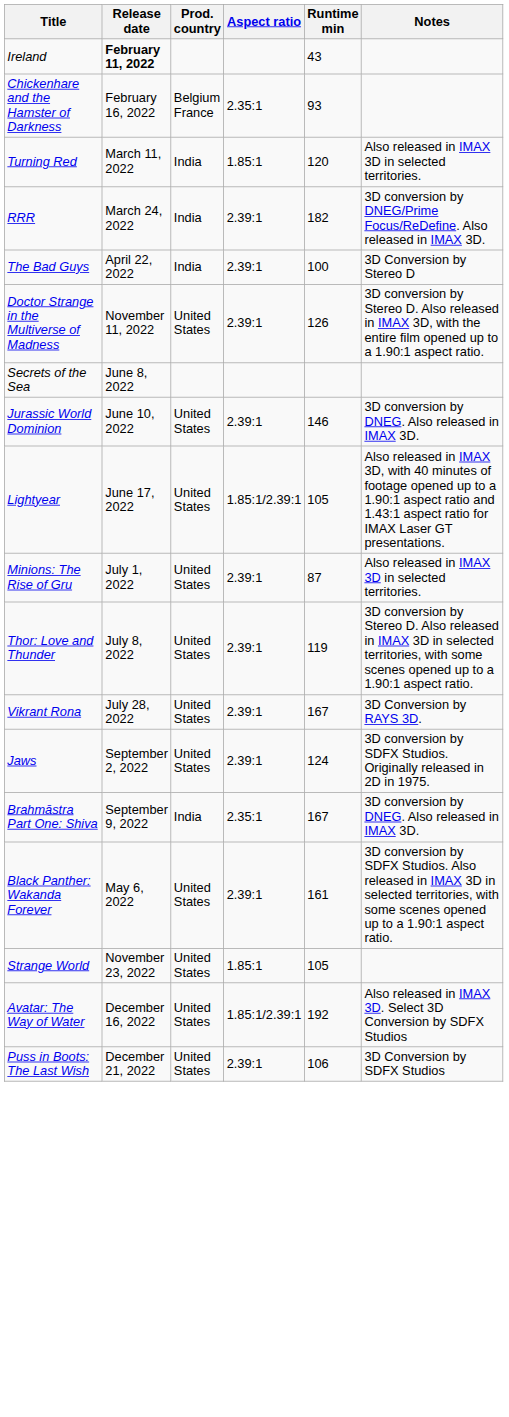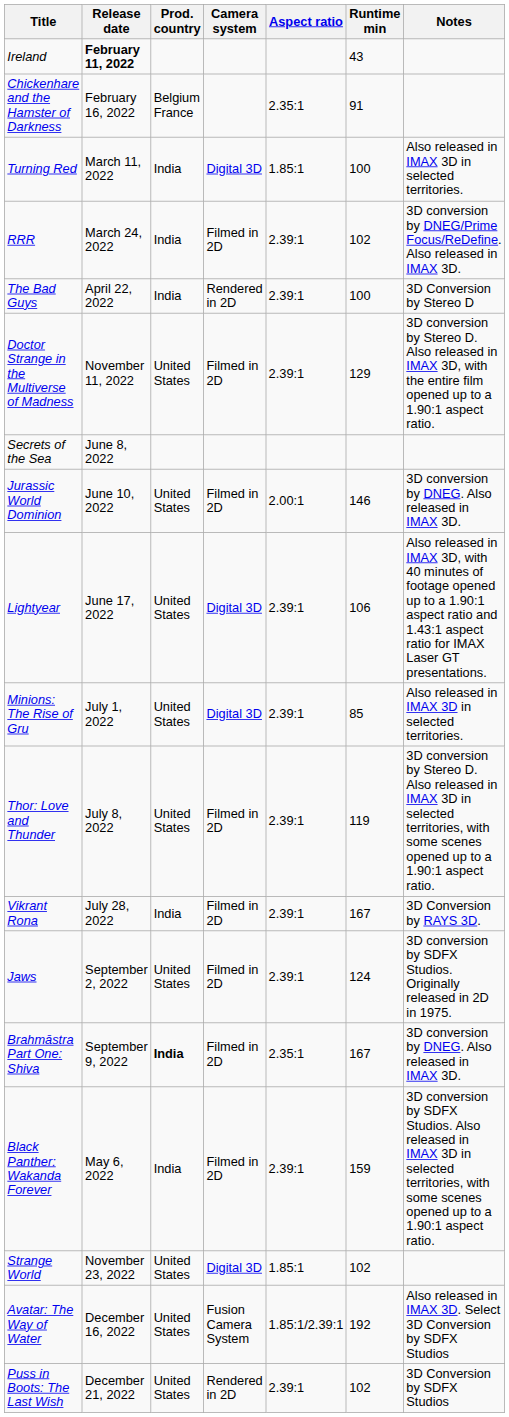 <table class="wikitable sortable" width="100%">
 <tr>
 <th width="22%">Title</th>
 <th width="12%">Release date</th>
 <th width="10%">Prod. country</th>
+<th width="15%">Camera system</th>
 <th width="5%"><a href='#'>Aspect ratio</a></th>
 <th width="3%">Runtime min</th>
 <th class="unsortable" width="33%">Notes</th>
 </tr>
 <tr>
 <td><em>Ireland</em></td>
 <td><strong>February 11, 2022</strong></td>
 <td></td>
 <td></td>
+<td></td>
 <td>43</td>
 <td></td>
 </tr>
 <tr>
 <td><em><a href='#'>Chickenhare and the Hamster of Darkness</a></em></td>
 <td>February 16, 2022</td>
 <td>Belgium<br>France</td>
+<td></td>
 <td>2.35:1</td>
-<td>93</td>
+<td>91</td>
 <td></td>
 </tr>
 <tr>
 <td><em><a href='#'>Turning Red</a></em></td>
 <td>March 11, 2022</td>
 <td>India</td>
+<td><a href='#'>Digital 3D</a></td>
 <td>1.85:1</td>
-<td>120</td>
+<td>100</td>
 <td>Also released in <a href='#'>IMAX</a> 3D in selected territories.</td>
 </tr>
 <tr>
 <td><em><a href='#'>RRR</a></em></td>
 <td>March 24, 2022</td>
 <td>India</td>
+<td>Filmed in 2D</td>
 <td>2.39:1</td>
-<td>182</td>
+<td>102</td>
 <td>3D conversion by <a href='#'>DNEG/Prime Focus/ReDefine</a>. Also released in <a href='#'>IMAX</a> 3D.</td>
 </tr>
 <tr>
 <td><a href='#'><em>The Bad Guys</em></a></td>
 <td>April 22, 2022</td>
 <td>India</td>
+<td>Rendered in 2D</td>
 <td>2.39:1</td>
 <td>100</td>
 <td>3D Conversion by Stereo D</td>
 </tr>
 <tr>
 <td><em><a href='#'>Doctor Strange in the Multiverse of Madness</a></em></td>
 <td>November 11, 2022</td>
 <td>United States</td>
+<td>Filmed in 2D</td>
 <td>2.39:1</td>
-<td>126</td>
+<td>129</td>
 <td>3D conversion by Stereo D. Also released in <a href='#'>IMAX</a> 3D, with the entire film opened up to a 1.90:1 aspect ratio.</td>
 </tr>
 <tr>
 <td><em>Secrets of the Sea</em></td>
 <td>June 8, 2022</td>
 <td></td>
 <td></td>
 <td></td>
 <td></td>
+<td></td>
 </tr>
 <tr>
 <td><em><a href='#'>Jurassic World Dominion</a></em></td>
 <td>June 10, 2022</td>
 <td>United States</td>
-<td>2.39:1</td>
+<td>Filmed in 2D</td>
+<td>2.00:1</td>
 <td>146</td>
 <td>3D conversion by <a href='#'>DNEG</a>. Also released in <a href='#'>IMAX</a> 3D.</td>
 </tr>
 <tr>
 <td><em><a href='#'>Lightyear</a></em></td>
 <td>June 17, 2022</td>
 <td>United States</td>
-<td>1.85:1/2.39:1</td>
-<td>105</td>
+<td><a href='#'>Digital 3D</a></td>
+<td>2.39:1</td>
+<td>106</td>
 <td>Also released in <a href='#'>IMAX</a> 3D, with 40 minutes of footage opened up to a 1.90:1 aspect ratio and 1.43:1 aspect ratio for IMAX Laser GT presentations.</td>
 </tr>
 <tr>
 <td><em><a href='#'>Minions: The Rise of Gru</a></em></td>
 <td>July 1, 2022</td>
 <td>United States</td>
+<td><a href='#'>Digital 3D</a></td>
 <td>2.39:1</td>
-<td>87</td>
+<td>85</td>
 <td>Also released in <a href='#'>IMAX 3D</a> in selected territories.</td>
 </tr>
 <tr>
 <td><em><a href='#'>Thor: Love and Thunder</a></em></td>
 <td>July 8, 2022</td>
 <td>United States</td>
+<td>Filmed in 2D</td>
 <td>2.39:1</td>
 <td>119</td>
 <td>3D conversion by Stereo D. Also released in <a href='#'>IMAX</a> 3D in selected territories, with some scenes opened up to a 1.90:1 aspect ratio.</td>
 </tr>
 <tr>
 <td><em><a href='#'>Vikrant Rona</a></em></td>
 <td>July 28, 2022</td>
-<td>United States</td>
+<td>India</td>
+<td>Filmed in 2D</td>
 <td>2.39:1</td>
 <td>167</td>
 <td>3D Conversion by <a href='#'>RAYS 3D</a>.</td>
 </tr>
 <tr>
 <td><em><a href='#'>Jaws</a></em></td>
 <td>September 2, 2022</td>
 <td>United States</td>
+<td>Filmed in 2D</td>
 <td>2.39:1</td>
 <td>124</td>
 <td>3D conversion by SDFX Studios. Originally released in 2D in 1975.</td>
 </tr>
 <tr>
 <td><em><a href='#'>Brahmāstra Part One: Shiva</a></em></td>
 <td>September 9, 2022</td>
-<td>India</td>
+<td><strong>India</strong></td>
+<td>Filmed in 2D</td>
 <td>2.35:1</td>
 <td>167</td>
 <td>3D conversion by <a href='#'>DNEG</a>. Also released in <a href='#'>IMAX</a> 3D.</td>
 </tr>
 <tr>
 <td><em><a href='#'>Black Panther: Wakanda Forever</a></em></td>
 <td>May 6, 2022</td>
-<td>United States</td>
+<td>India</td>
+<td>Filmed in 2D</td>
 <td>2.39:1</td>
-<td>161</td>
+<td>159</td>
 <td>3D conversion by SDFX Studios. Also released in <a href='#'>IMAX</a> 3D in selected territories, with some scenes opened up to a 1.90:1 aspect ratio.</td>
 </tr>
 <tr>
 <td><a href='#'><em>Strange World</em></a></td>
 <td>November 23, 2022</td>
 <td>United States</td>
+<td><a href='#'>Digital 3D</a></td>
 <td>1.85:1</td>
-<td>105</td>
+<td>102</td>
 <td></td>
 </tr>
 <tr>
 <td><em><a href='#'>Avatar: The Way of Water</a></em></td>
 <td>December 16, 2022</td>
 <td>United States</td>
+<td>Fusion Camera System</td>
 <td>1.85:1/2.39:1</td>
 <td>192</td>
 <td>Also released in <a href='#'>IMAX 3D</a>. Select 3D Conversion by SDFX Studios</td>
 </tr>
 <tr>
 <td><em><a href='#'>Puss in Boots: The Last Wish</a></em></td>
 <td>December 21, 2022</td>
 <td>United States</td>
+<td>Rendered in 2D</td>
 <td>2.39:1</td>
-<td>106</td>
+<td>102</td>
 <td>3D Conversion by SDFX Studios</td>
 </tr>
 </table>
